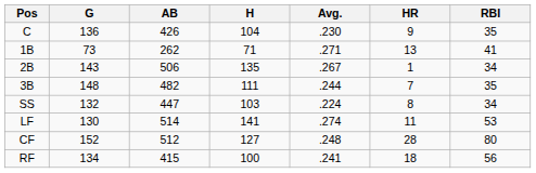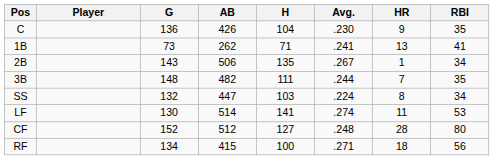 <table class="wikitable sortable">
 <tr>
 <th bgcolor="#DDDDFF" width="5%">Pos</th>
+<th bgcolor="#DDDDFF" width="16%">Player</th>
 <th bgcolor="#DDDDFF" width="9%">G</th>
 <th bgcolor="#DDDDFF" width="9%">AB</th>
 <th bgcolor="#DDDDFF" width="9%">H</th>
 <th bgcolor="#DDDDFF" width="9%">Avg.</th>
 <th bgcolor="#DDDDFF" width="9%">HR</th>
 <th bgcolor="#DDDDFF" width="9%">RBI</th>
 </tr>
 <tr align="center">
 <td>C</td>
+<td></td>
 <td>136</td>
 <td>426</td>
 <td>104</td>
 <td>.230</td>
 <td>9</td>
 <td>35</td>
 </tr>
 <tr align="center">
 <td>1B</td>
+<td></td>
 <td>73</td>
 <td>262</td>
 <td>71</td>
-<td>.271</td>
+<td>.241</td>
 <td>13</td>
 <td>41</td>
 </tr>
 <tr align="center">
 <td>2B</td>
+<td></td>
 <td>143</td>
 <td>506</td>
 <td>135</td>
 <td>.267</td>
 <td>1</td>
 <td>34</td>
 </tr>
 <tr align="center">
 <td>3B</td>
+<td></td>
 <td>148</td>
 <td>482</td>
 <td>111</td>
 <td>.244</td>
 <td>7</td>
 <td>35</td>
 </tr>
 <tr align="center">
 <td>SS</td>
+<td></td>
 <td>132</td>
 <td>447</td>
 <td>103</td>
 <td>.224</td>
 <td>8</td>
 <td>34</td>
 </tr>
 <tr align="center">
 <td>LF</td>
+<td></td>
 <td>130</td>
 <td>514</td>
 <td>141</td>
 <td>.274</td>
 <td>11</td>
 <td>53</td>
 </tr>
 <tr align="center">
 <td>CF</td>
+<td></td>
 <td>152</td>
 <td>512</td>
 <td>127</td>
 <td>.248</td>
 <td>28</td>
 <td>80</td>
 </tr>
 <tr align="center">
 <td>RF</td>
+<td></td>
 <td>134</td>
 <td>415</td>
 <td>100</td>
-<td>.241</td>
+<td>.271</td>
 <td>18</td>
 <td>56</td>
 </tr>
 </table>
